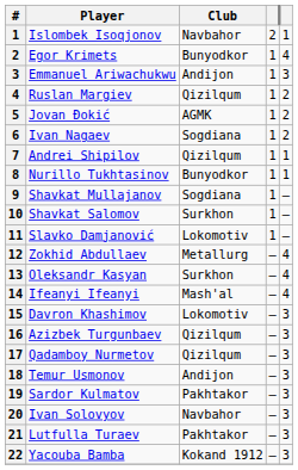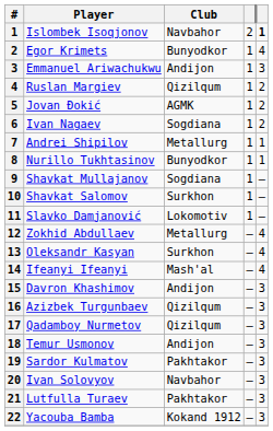 <table class="wikitable" style="text-align:center">
 <tr>
 <th>#</th>
 <th>Player</th>
 <th>Club</th>
 <th></th>
 <th style="border-left:3px solid gray"></th>
 </tr>
 <tr>
 <th>1</th>
 <td align="left"> <a href='#'>Islombek Isoqjonov</a></td>
 <td align="left">Navbahor</td>
 <td>2</td>
-<td>1</td>
+<td><strong>1</strong></td>
 </tr>
 <tr>
 <th>2</th>
 <td align="left"> <a href='#'>Egor Krimets</a></td>
 <td align="left">Bunyodkor</td>
 <td>1</td>
 <td>4</td>
 </tr>
 <tr>
 <th>3</th>
 <td align="left"> <a href='#'>Emmanuel Ariwachukwu</a></td>
 <td align="left">Andijon</td>
 <td>1</td>
 <td>3</td>
 </tr>
 <tr>
 <th>4</th>
 <td align="left"> <a href='#'>Ruslan Margiev</a></td>
 <td align="left">Qizilqum</td>
 <td>1</td>
 <td>2</td>
 </tr>
 <tr>
 <th>5</th>
 <td align="left"> <a href='#'>Jovan Đokić</a></td>
 <td align="left">AGMK</td>
 <td>1</td>
 <td>2</td>
 </tr>
 <tr>
 <th>6</th>
 <td align="left"> <a href='#'>Ivan Nagaev</a></td>
 <td align="left">Sogdiana</td>
 <td>1</td>
 <td>2</td>
 </tr>
 <tr>
 <th>7</th>
 <td align="left"> <a href='#'>Andrei Shipilov</a></td>
-<td align="left">Qizilqum</td>
+<td align="left">Metallurg</td>
 <td>1</td>
 <td>1</td>
 </tr>
 <tr>
 <th>8</th>
 <td align="left"> <a href='#'>Nurillo Tukhtasinov</a></td>
 <td align="left">Bunyodkor</td>
 <td>1</td>
 <td>1</td>
 </tr>
 <tr>
 <th>9</th>
 <td align="left"> <a href='#'>Shavkat Mullajanov</a></td>
 <td align="left">Sogdiana</td>
 <td>1</td>
 <td>–</td>
 </tr>
 <tr>
 <th>10</th>
 <td align="left"> <a href='#'>Shavkat Salomov</a></td>
 <td align="left">Surkhon</td>
 <td>1</td>
 <td>–</td>
 </tr>
 <tr>
 <th>11</th>
 <td align="left"> <a href='#'>Slavko Damjanović</a></td>
 <td align="left">Lokomotiv</td>
 <td>1</td>
 <td>–</td>
 </tr>
 <tr>
 <th>12</th>
 <td align="left"> <a href='#'>Zokhid Abdullaev</a></td>
 <td align="left">Metallurg</td>
 <td>–</td>
 <td>4</td>
 </tr>
 <tr>
 <th>13</th>
 <td align="left"> <a href='#'>Oleksandr Kasyan</a></td>
 <td align="left">Surkhon</td>
 <td>–</td>
 <td>4</td>
 </tr>
 <tr>
 <th>14</th>
 <td align="left"> <a href='#'>Ifeanyi Ifeanyi</a></td>
 <td align="left">Mash'al</td>
 <td>–</td>
 <td>4</td>
 </tr>
 <tr>
 <th>15</th>
 <td align="left"> <a href='#'>Davron Khashimov</a></td>
-<td align="left">Lokomotiv</td>
+<td align="left">Andijon</td>
 <td>–</td>
 <td>3</td>
 </tr>
 <tr>
 <th>16</th>
 <td align="left"> <a href='#'>Azizbek Turgunbaev</a></td>
 <td align="left">Qizilqum</td>
 <td>–</td>
 <td>3</td>
 </tr>
 <tr>
 <th>17</th>
 <td align="left"> <a href='#'>Qadamboy Nurmetov</a></td>
 <td align="left">Qizilqum</td>
 <td>–</td>
 <td>3</td>
 </tr>
 <tr>
 <th>18</th>
 <td align="left"> <a href='#'>Temur Usmonov</a></td>
 <td align="left">Andijon</td>
 <td>–</td>
 <td>3</td>
 </tr>
 <tr>
 <th>19</th>
 <td align="left"> <a href='#'>Sardor Kulmatov</a></td>
 <td align="left">Pakhtakor</td>
 <td>–</td>
 <td>3</td>
 </tr>
 <tr>
 <th>20</th>
 <td align="left"> <a href='#'>Ivan Solovyov</a></td>
 <td align="left">Navbahor</td>
 <td>–</td>
 <td>3</td>
 </tr>
 <tr>
 <th>21</th>
 <td align="left"> <a href='#'>Lutfulla Turaev</a></td>
 <td align="left">Pakhtakor</td>
 <td>–</td>
 <td>3</td>
 </tr>
 <tr>
 <th>22</th>
 <td align="left"> <a href='#'>Yacouba Bamba</a></td>
 <td align="left">Kokand 1912</td>
 <td>–</td>
 <td>3</td>
 </tr>
 <tr>
 </tr>
 </table>
